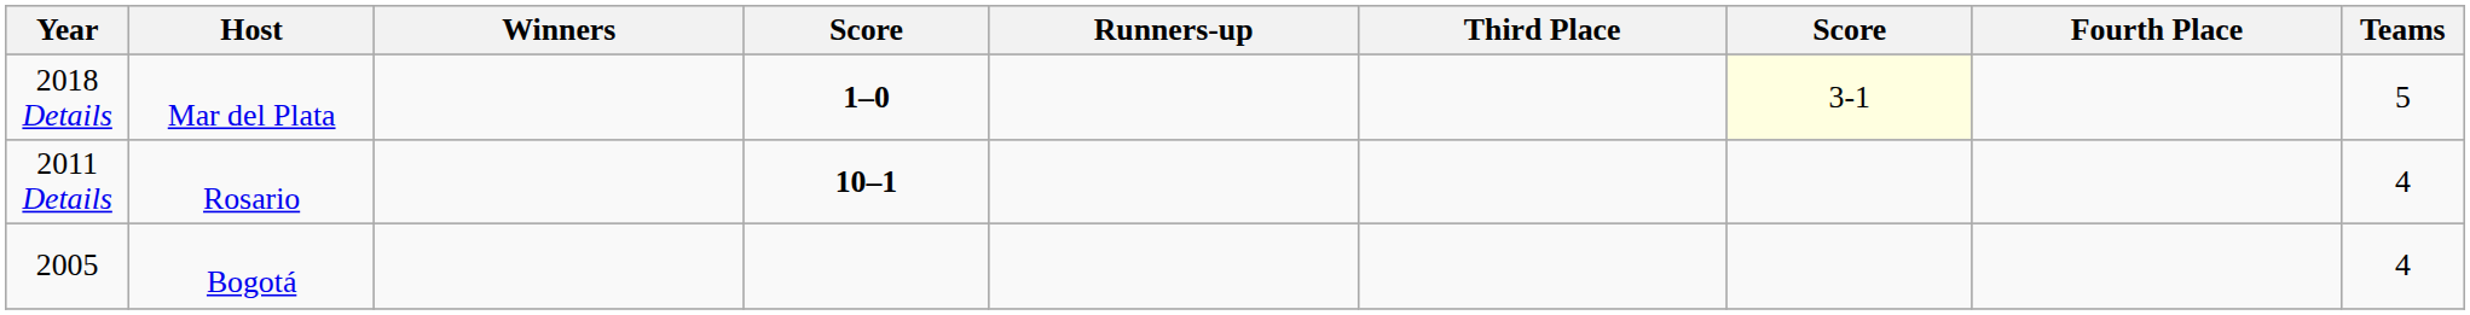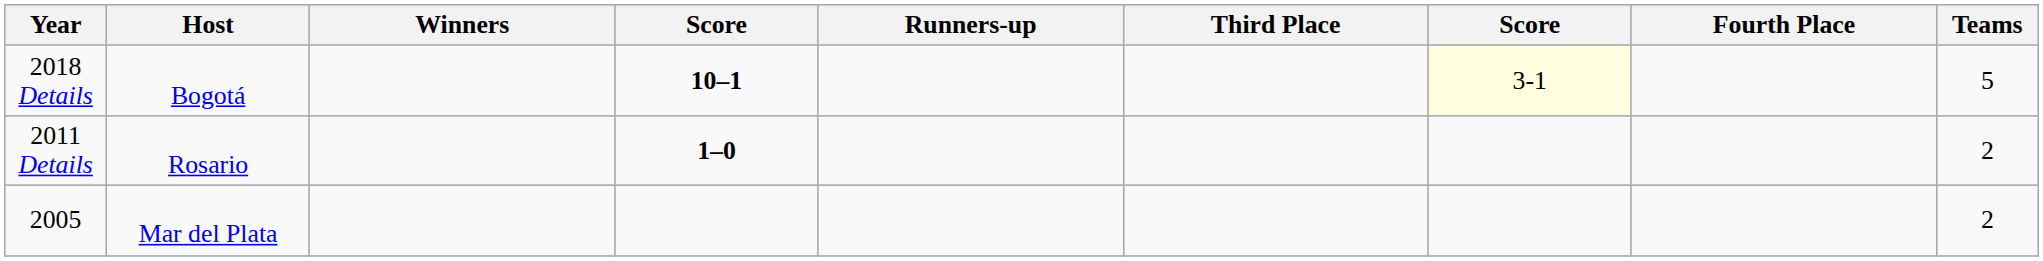 <table class="wikitable" style="text-align:center; width:100%">
 <tr>
 <th width=5%>Year</th>
 <th width=10%>Host</th>
 <th width=15%>Winners</th>
 <th width=10%>Score</th>
 <th width=15%>Runners-up</th>
 <th width=15%>Third Place</th>
 <th width=10%>Score</th>
 <th width=15%>Fourth Place</th>
 <th width=5%>Teams</th>
 </tr>
 <tr>
 <td>2018 <em><a href='#'>Details</a></em></td>
-<td><br><a href='#'>Mar del Plata</a></td>
+<td><br><a href='#'>Bogotá</a></td>
 <td><strong></strong></td>
-<td><strong>1–0</strong></td>
+<td><strong>10–1</strong> </td>
 <td></td>
 <td></td>
 <td style="background: lightyellow;">3-1</td>
 <td></td>
 <td>5</td>
 </tr>
 <tr>
 <td>2011 <em><a href='#'>Details</a></em></td>
 <td><br><a href='#'>Rosario</a></td>
 <td><strong></strong></td>
-<td><strong>10–1</strong> </td>
+<td><strong>1–0</strong></td>
 <td><strong></strong></td>
 <td></td>
 <td></td>
 <td></td>
-<td>4</td>
+<td>2</td>
 </tr>
 <tr>
 <td>2005</td>
-<td><br><a href='#'>Bogotá</a></td>
+<td><br><a href='#'>Mar del Plata</a></td>
 <td><strong></strong></td>
 <td></td>
 <td></td>
 <td></td>
 <td></td>
 <td></td>
-<td>4</td>
+<td>2</td>
 </tr>
 </table>
